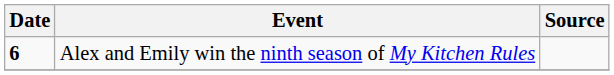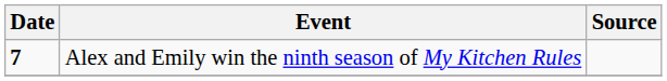 <table class="wikitable">
 <tr>
 <th>Date</th>
 <th>Event</th>
 <th>Source</th>
 </tr>
 <tr>
-<td><strong>6</strong></td>
+<td><strong>7</strong></td>
 <td>Alex and Emily win the <a href='#'>ninth season</a> of <em><a href='#'>My Kitchen Rules</a></em></td>
 <td></td>
 </tr>
 <tr>
 </tr>
 </table>
